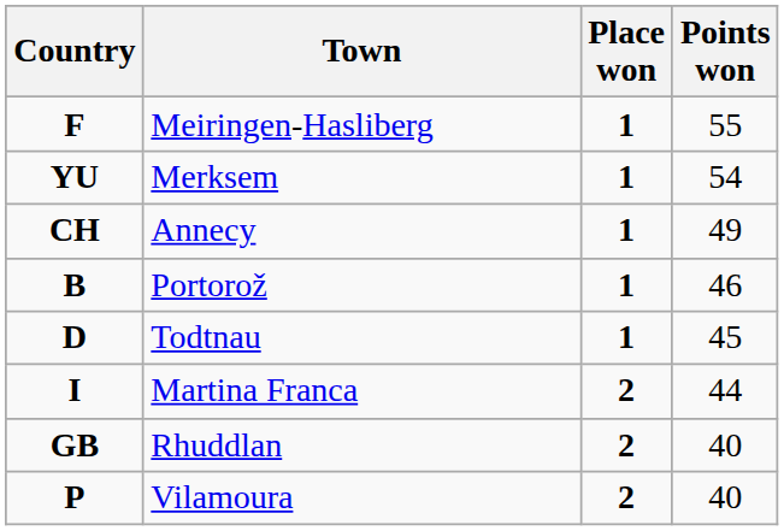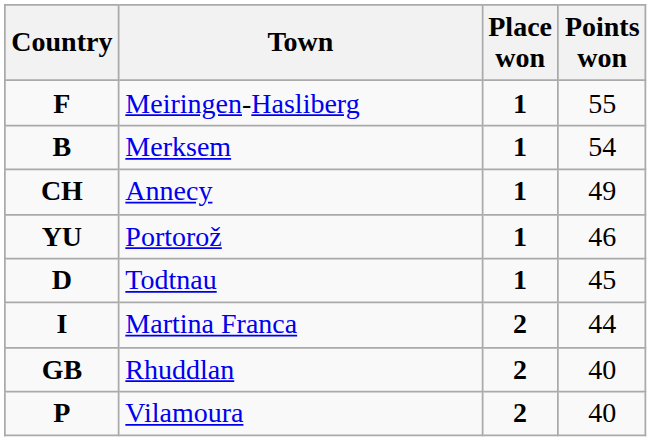 <table class="wikitable">
 <tr>
 <th width="25">Country</th>
 <th width="200">Town</th>
 <th width="25">Place won</th>
 <th width="25">Points won</th>
 </tr>
 <tr>
 <td align="center"><strong>F</strong></td>
 <td align="left"><a href='#'>Meiringen</a>-<a href='#'>Hasliberg</a></td>
 <td align="center"><strong>1</strong></td>
 <td align="center">55</td>
 </tr>
 <tr>
-<td align="center"><strong>YU</strong></td>
+<td align="center"><strong>B</strong></td>
 <td align="left"><a href='#'>Merksem</a></td>
 <td align="center"><strong>1</strong></td>
 <td align="center">54</td>
 </tr>
 <tr>
 <td align="center"><strong>CH</strong></td>
 <td align="left"><a href='#'>Annecy</a></td>
 <td align="center"><strong>1</strong></td>
 <td align="center">49</td>
 </tr>
 <tr>
-<td align="center"><strong>B</strong></td>
+<td align="center"><strong>YU</strong></td>
 <td align="left"><a href='#'>Portorož</a></td>
 <td align="center"><strong>1</strong></td>
 <td align="center">46</td>
 </tr>
 <tr>
 <td align="center"><strong>D</strong></td>
 <td align="left"><a href='#'>Todtnau</a></td>
 <td align="center"><strong>1</strong></td>
 <td align="center">45</td>
 </tr>
 <tr>
 <td align="center"><strong>I</strong></td>
 <td align="left"><a href='#'>Martina Franca</a></td>
 <td align="center"><strong>2</strong></td>
 <td align="center">44</td>
 </tr>
 <tr>
 <td align="center"><strong>GB</strong></td>
 <td align="left"><a href='#'>Rhuddlan</a></td>
 <td align="center"><strong>2</strong></td>
 <td align="center">40</td>
 </tr>
 <tr>
 <td align="center"><strong>P</strong></td>
 <td align="left"><a href='#'>Vilamoura</a></td>
 <td align="center"><strong>2</strong></td>
 <td align="center">40</td>
 </tr>
 </table>
